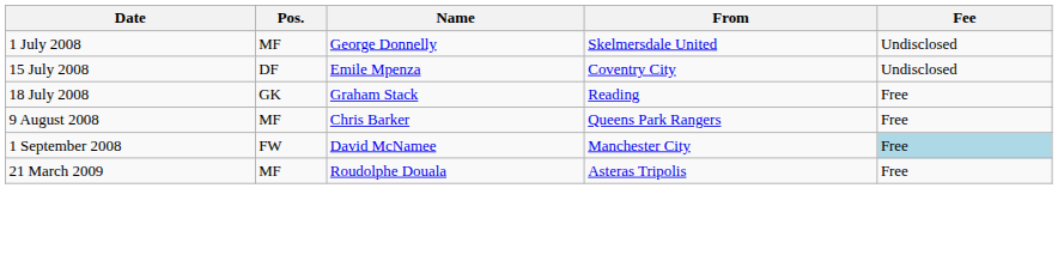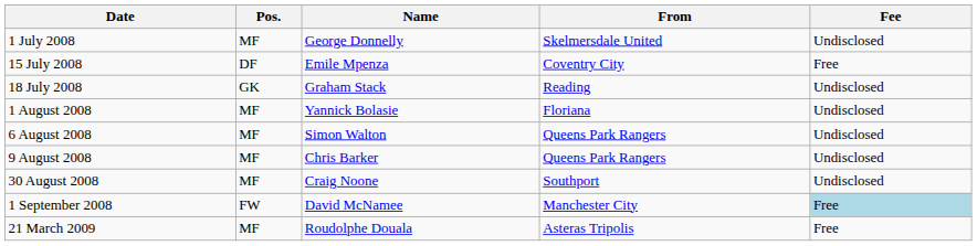 <table class="wikitable" style="text-align:center; font-size:95%;width:65%; text-align:left">
 <tr>
 <th>Date</th>
 <th>Pos.</th>
 <th>Name</th>
 <th>From</th>
 <th>Fee</th>
 </tr>
 <tr>
 <td>1 July 2008</td>
 <td>MF</td>
 <td> <a href='#'>George Donnelly</a></td>
 <td> <a href='#'>Skelmersdale United</a></td>
 <td>Undisclosed</td>
 </tr>
 <tr>
 <td>15 July 2008</td>
 <td>DF</td>
 <td> <a href='#'>Emile Mpenza</a></td>
 <td> <a href='#'>Coventry City</a></td>
-<td>Undisclosed</td>
+<td>Free</td>
 </tr>
 <tr>
 <td>18 July 2008</td>
 <td>GK</td>
 <td> <a href='#'>Graham Stack</a></td>
 <td> <a href='#'>Reading</a></td>
-<td>Free</td>
+<td>Undisclosed</td>
+</tr>
+<tr>
+<td>1 August 2008</td>
+<td>MF</td>
+<td> <a href='#'>Yannick Bolasie</a></td>
+<td> <a href='#'>Floriana</a></td>
+<td>Undisclosed</td>
+</tr>
+<tr>
+<td>6 August 2008</td>
+<td>MF</td>
+<td> <a href='#'>Simon Walton</a></td>
+<td> <a href='#'>Queens Park Rangers</a></td>
+<td>Undisclosed</td>
 </tr>
 <tr>
 <td>9 August 2008</td>
 <td>MF</td>
 <td> <a href='#'>Chris Barker</a></td>
 <td> <a href='#'>Queens Park Rangers</a></td>
-<td>Free</td>
+<td>Undisclosed</td>
+</tr>
+<tr>
+<td>30 August 2008</td>
+<td>MF</td>
+<td> <a href='#'>Craig Noone</a></td>
+<td> <a href='#'>Southport</a></td>
+<td>Undisclosed</td>
 </tr>
 <tr>
 <td>1 September 2008</td>
 <td>FW</td>
 <td> <a href='#'>David McNamee</a></td>
 <td> <a href='#'>Manchester City</a></td>
 <td style="background: lightblue;">Free</td>
 </tr>
 <tr>
 <td>21 March 2009</td>
 <td>MF</td>
 <td> <a href='#'>Roudolphe Douala</a></td>
 <td> <a href='#'>Asteras Tripolis</a></td>
 <td>Free</td>
 </tr>
 </table>
